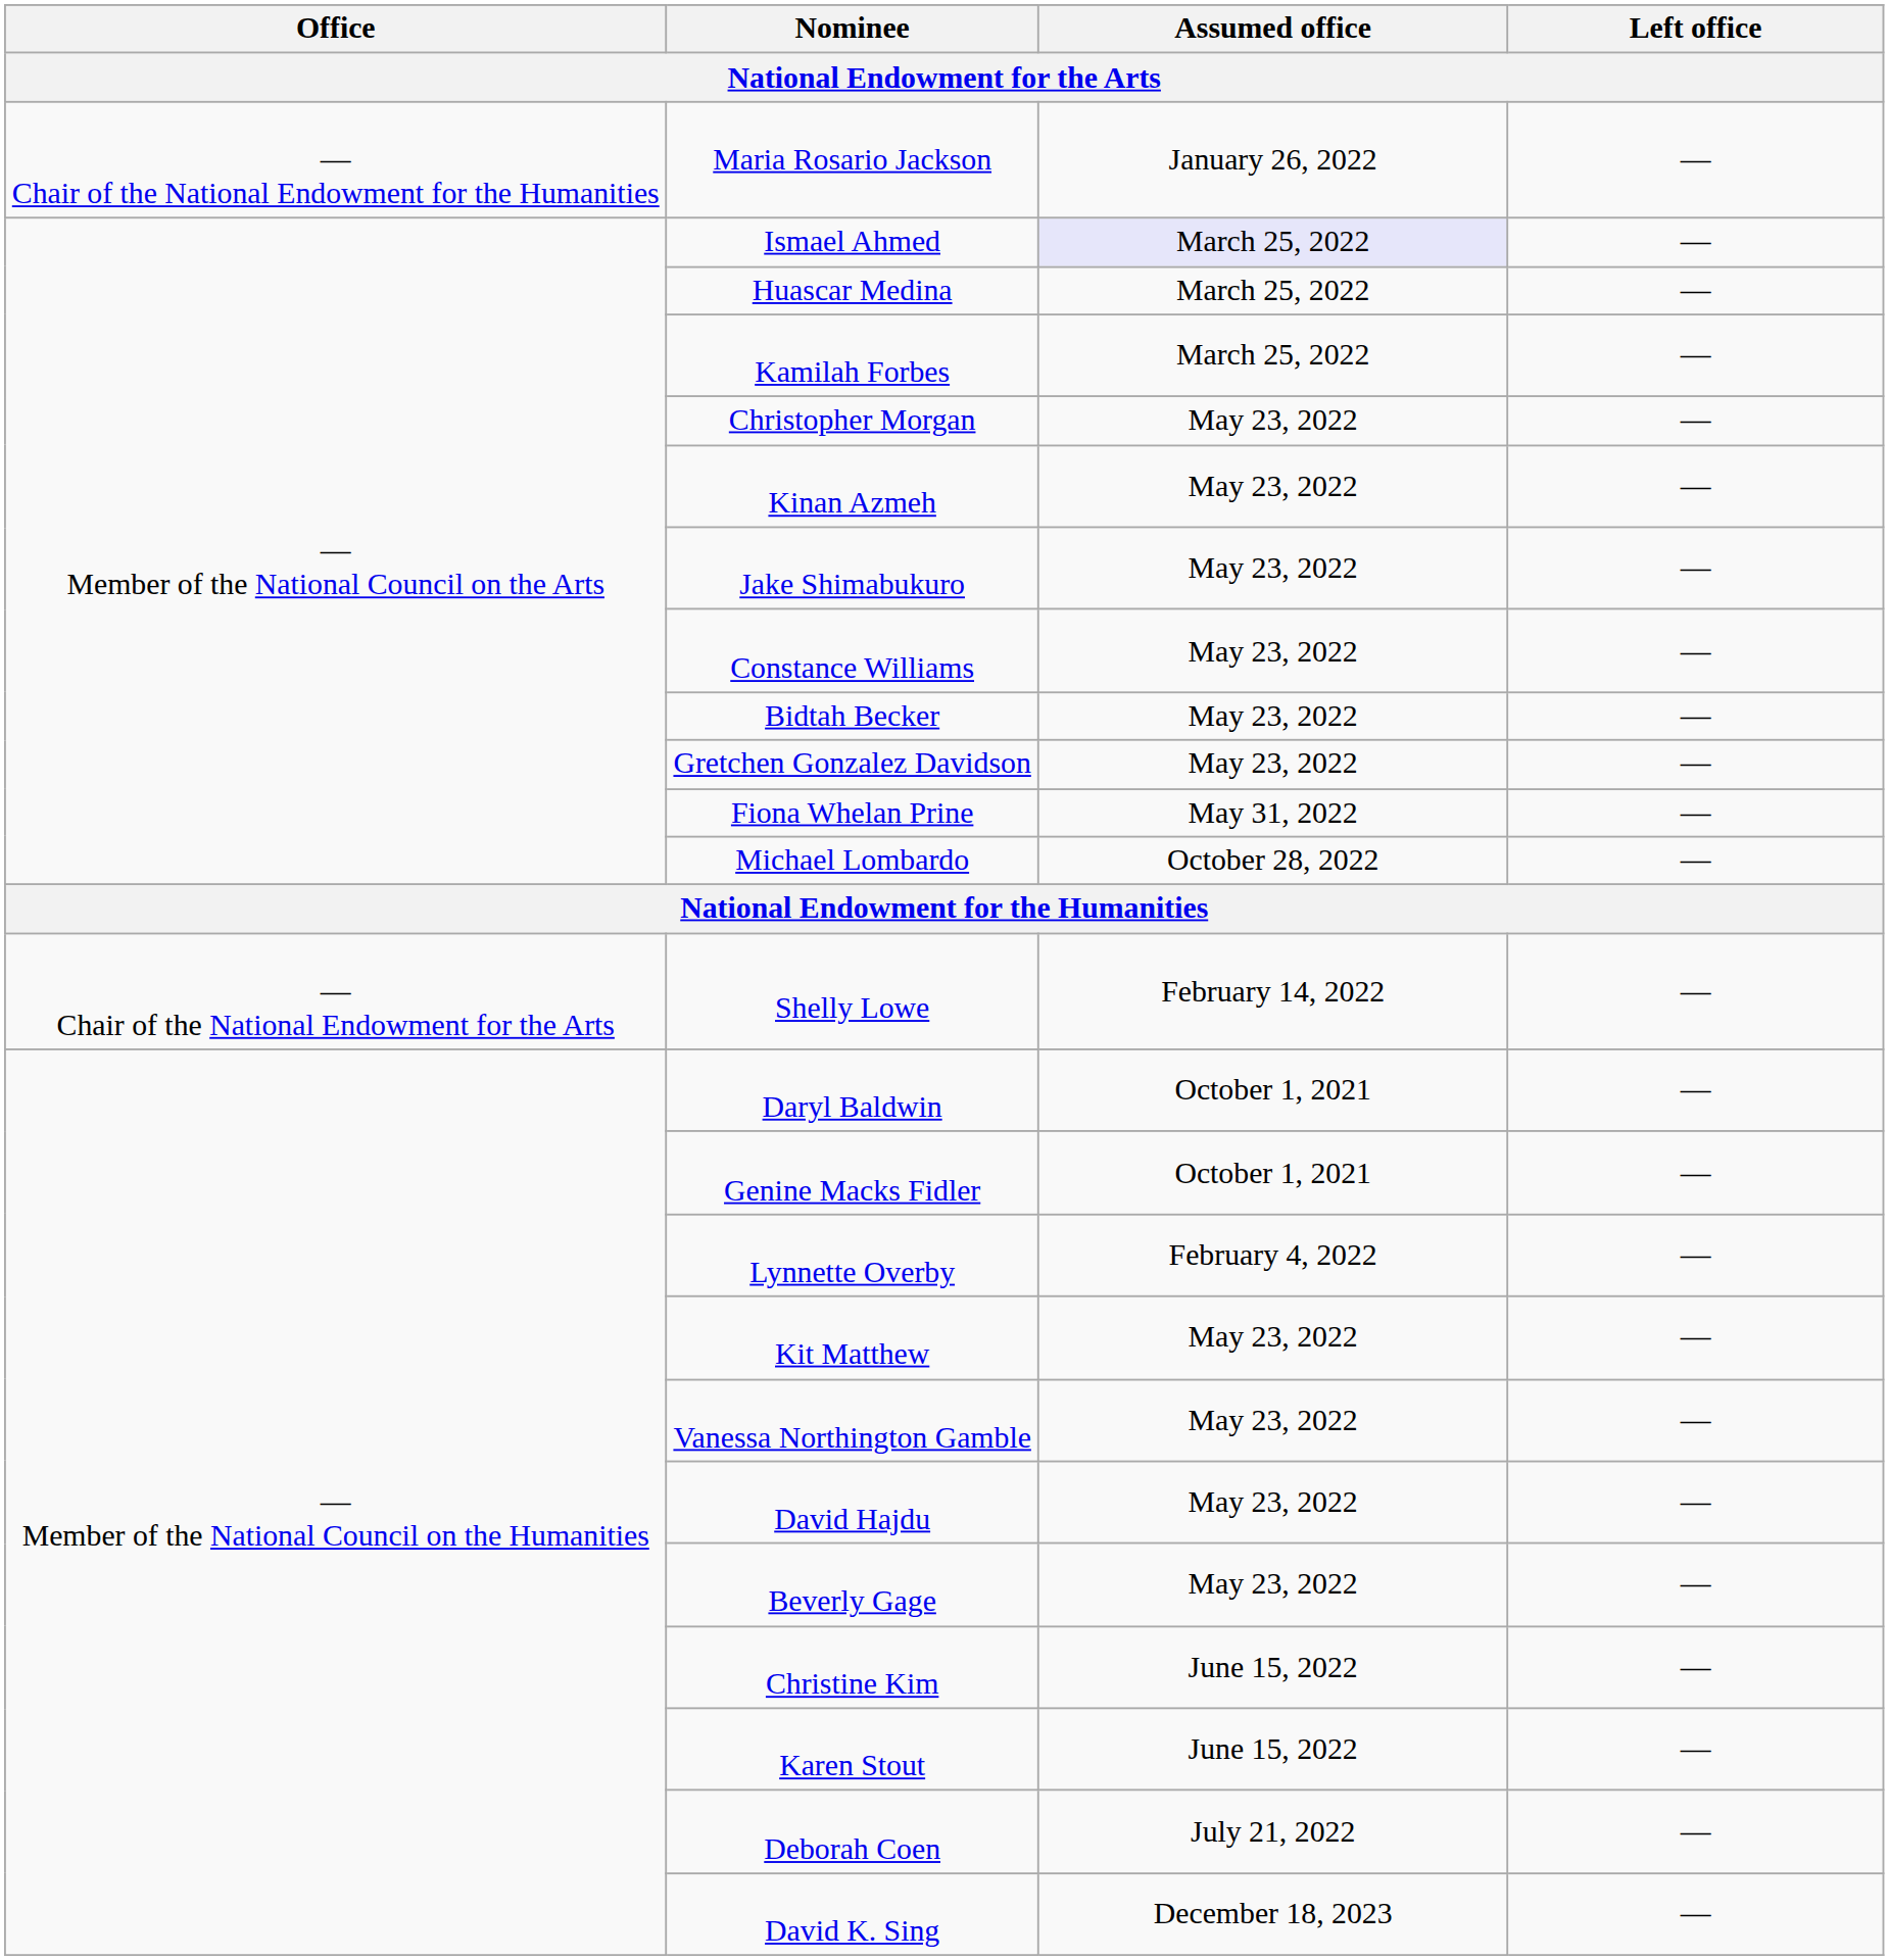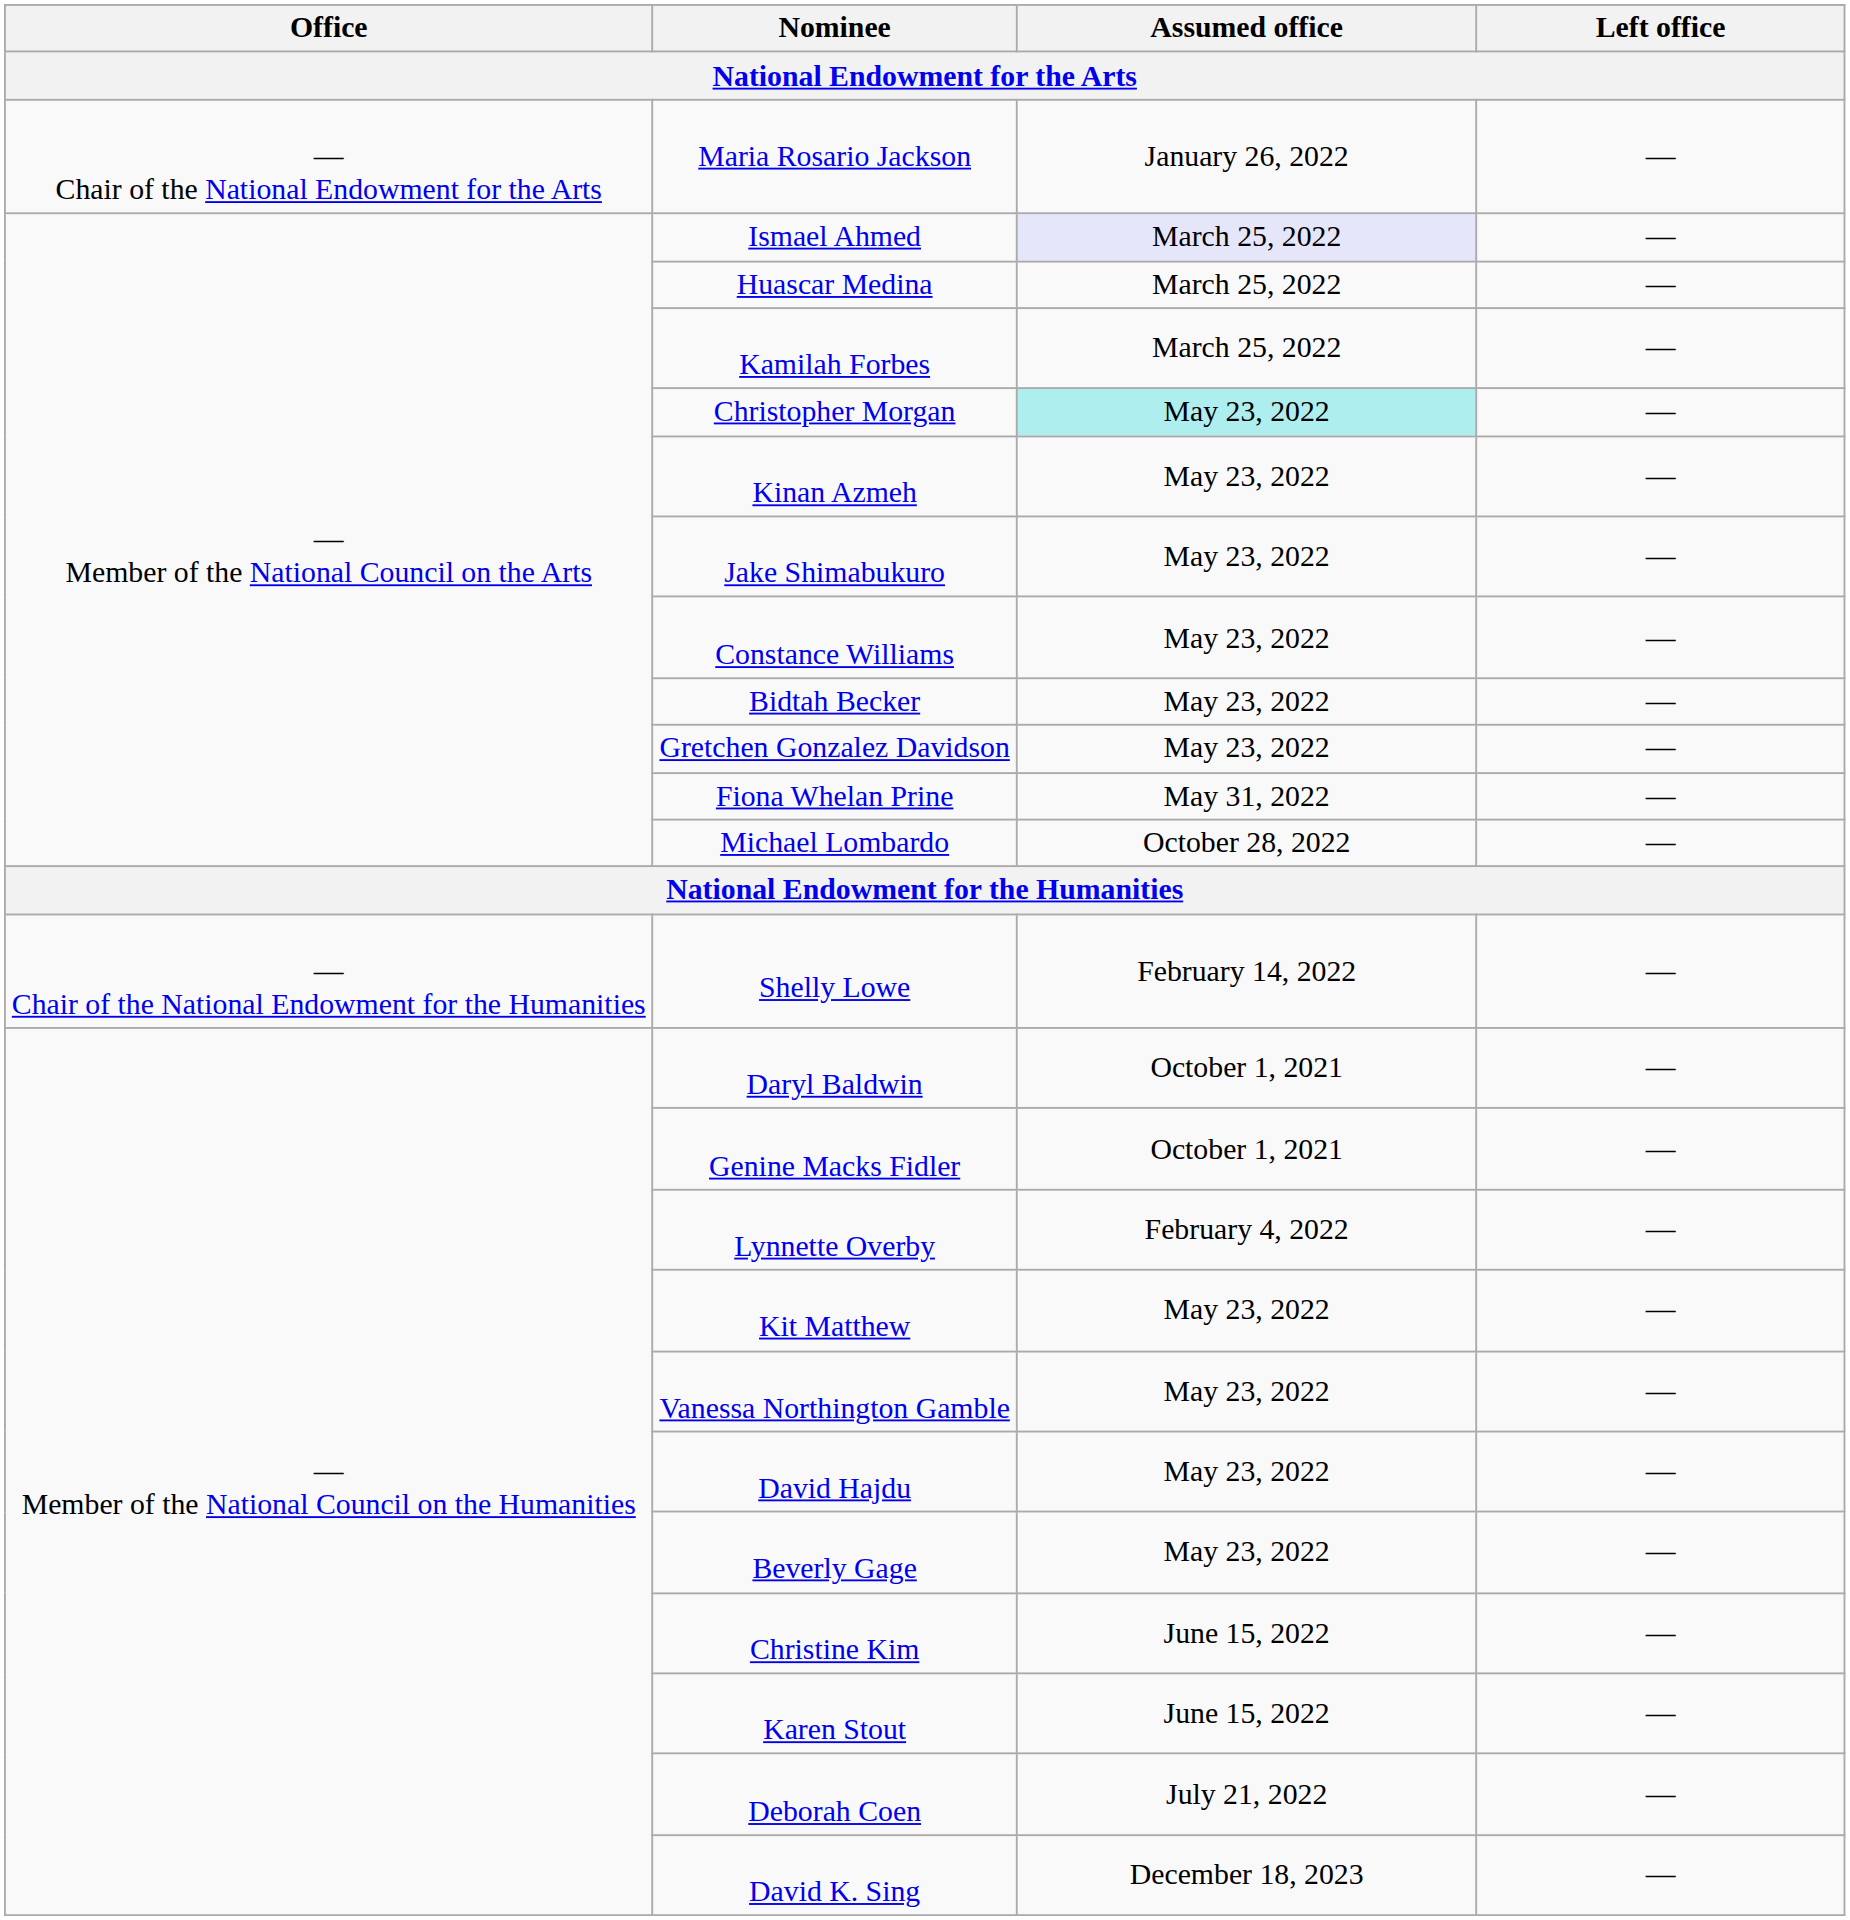 <table class="wikitable sortable" style="text-align:center">
 <tr>
 <th>Office</th>
 <th>Nominee</th>
 <th style="width:25%;" data-sort-type="date">Assumed office</th>
 <th style="width:20%;" data-sort-type="date">Left office</th>
 </tr>
 <tr>
 <th colspan=4><a href='#'>National Endowment for the Arts</a></th>
 </tr>
 <tr>
-<td><br>—<br><a href='#'>Chair of the National Endowment for the Humanities</a></td>
+<td><br>—<br>Chair of the <a href='#'>National Endowment for the Arts</a></td>
 <td><a href='#'>Maria Rosario Jackson</a></td>
 <td>January 26, 2022<br></td>
 <td>—</td>
 </tr>
 <tr>
 <td rowspan=11><br>—<br>Member of the <a href='#'>National Council on the Arts</a></td>
 <td><a href='#'>Ismael Ahmed</a></td>
 <td style="background: lavender;">March 25, 2022<br></td>
 <td>—</td>
 </tr>
 <tr>
 <td><a href='#'>Huascar Medina</a></td>
 <td>March 25, 2022<br></td>
 <td>—</td>
 </tr>
 <tr>
 <td><br><a href='#'>Kamilah Forbes</a></td>
 <td>March 25, 2022<br></td>
 <td>—</td>
 </tr>
 <tr>
 <td><a href='#'>Christopher Morgan</a></td>
-<td>May 23, 2022<br></td>
+<td style="background: paleturquoise;">May 23, 2022<br></td>
 <td>—</td>
 </tr>
 <tr>
 <td><br><a href='#'>Kinan Azmeh</a></td>
 <td>May 23, 2022<br></td>
 <td>—</td>
 </tr>
 <tr>
 <td><br><a href='#'>Jake Shimabukuro</a></td>
 <td>May 23, 2022<br></td>
 <td>—</td>
 </tr>
 <tr>
 <td><br><a href='#'>Constance Williams</a></td>
 <td>May 23, 2022<br></td>
 <td>—</td>
 </tr>
 <tr>
 <td><a href='#'>Bidtah Becker</a></td>
 <td>May 23, 2022<br></td>
 <td>—</td>
 </tr>
 <tr>
 <td><a href='#'>Gretchen Gonzalez Davidson</a></td>
 <td>May 23, 2022<br></td>
 <td>—</td>
 </tr>
 <tr>
 <td><a href='#'>Fiona Whelan Prine</a></td>
 <td>May 31, 2022<br></td>
 <td>—</td>
 </tr>
 <tr>
 <td><a href='#'>Michael Lombardo</a></td>
 <td>October 28, 2022<br></td>
 <td>—</td>
 </tr>
 <tr>
 <th colspan=4><a href='#'>National Endowment for the Humanities</a></th>
 </tr>
 <tr>
-<td><br>—<br>Chair of the <a href='#'>National Endowment for the Arts</a></td>
+<td><br>—<br><a href='#'>Chair of the National Endowment for the Humanities</a></td>
 <td><br><a href='#'>Shelly Lowe</a></td>
 <td>February 14, 2022<br></td>
 <td>—</td>
 </tr>
 <tr>
 <td rowspan=12><br>—<br>Member of the <a href='#'>National Council on the Humanities</a></td>
 <td><br><a href='#'>Daryl Baldwin</a></td>
 <td>October 1, 2021<br></td>
 <td>—</td>
 </tr>
 <tr>
 <td><br><a href='#'>Genine Macks Fidler</a></td>
 <td>October 1, 2021<br></td>
 <td>—</td>
 </tr>
 <tr>
 <td><br><a href='#'>Lynnette Overby</a></td>
 <td>February 4, 2022<br></td>
 <td>—</td>
 </tr>
 <tr>
 <td><br><a href='#'>Kit Matthew</a></td>
 <td>May 23, 2022<br></td>
 <td>—</td>
 </tr>
 <tr>
 <td><br><a href='#'>Vanessa Northington Gamble</a></td>
 <td>May 23, 2022<br></td>
 <td>—</td>
 </tr>
 <tr>
 <td><br><a href='#'>David Hajdu</a></td>
 <td>May 23, 2022<br></td>
 <td>—</td>
 </tr>
 <tr>
 <td><br><a href='#'>Beverly Gage</a></td>
 <td>May 23, 2022<br></td>
 <td>—</td>
 </tr>
 <tr>
 <td><br><a href='#'>Christine Kim</a></td>
 <td>June 15, 2022<br></td>
 <td>—</td>
 </tr>
 <tr>
 <td><br><a href='#'>Karen Stout</a></td>
 <td>June 15, 2022<br></td>
 <td>—</td>
 </tr>
 <tr>
 <td><br><a href='#'>Deborah Coen</a></td>
 <td>July 21, 2022<br></td>
 <td>—</td>
 </tr>
 <tr>
 <td><br><a href='#'>David K. Sing</a></td>
 <td>December 18, 2023<br></td>
 <td>—</td>
 </tr>
 </table>
